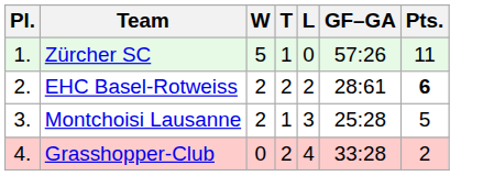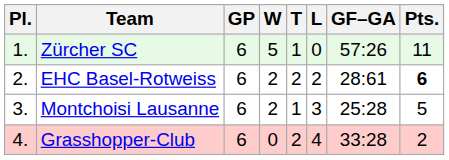 <table class="wikitable">
 <tr>
 <th>Pl.</th>
 <th>Team</th>
+<th>GP</th>
 <th>W</th>
 <th>T</th>
 <th>L</th>
 <th>GF–GA</th>
 <th>Pts.</th>
 </tr>
 <tr align="center " bgcolor="#e6fae6">
 <td>1.</td>
 <td align="left"><a href='#'>Zürcher SC</a></td>
+<td>6</td>
 <td>5</td>
 <td>1</td>
 <td>0</td>
 <td>57:26</td>
 <td>11</td>
 </tr>
 <tr align="center "  bgcolor="#FFFFFF">
 <td>2.</td>
 <td align="left"><a href='#'>EHC Basel-Rotweiss</a></td>
+<td>6</td>
 <td>2</td>
 <td>2</td>
 <td>2</td>
 <td>28:61</td>
 <td><strong>6</strong></td>
 </tr>
 <tr align="center "  bgcolor="#FFFFFF">
 <td>3.</td>
 <td align="left"><a href='#'>Montchoisi Lausanne</a></td>
+<td>6</td>
 <td>2</td>
 <td>1</td>
 <td>3</td>
 <td>25:28</td>
 <td>5</td>
 </tr>
 <tr align="center "  bgcolor="#ffcccc">
 <td>4.</td>
 <td align="left"><a href='#'>Grasshopper-Club</a></td>
+<td>6</td>
 <td>0</td>
 <td>2</td>
 <td>4</td>
 <td>33:28</td>
 <td>2</td>
 </tr>
 </table>
